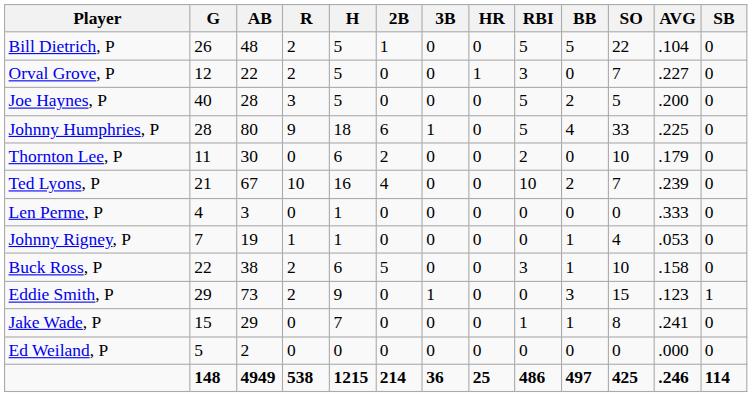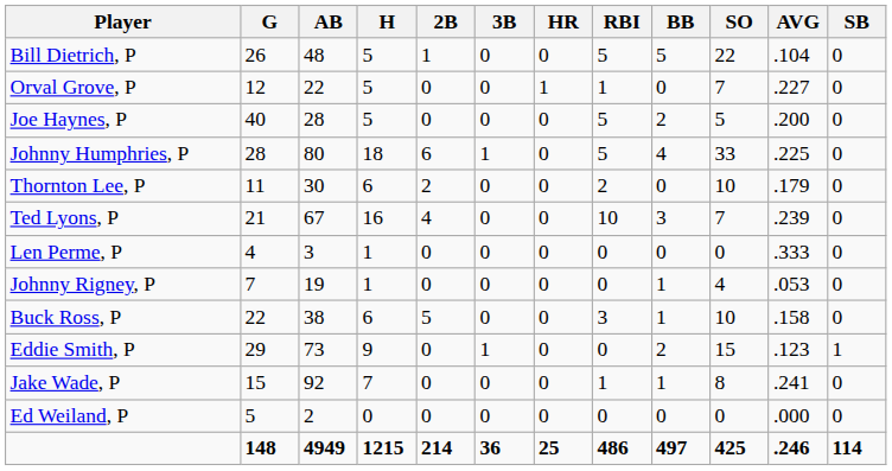 <table class="wikitable sortable">
 <tr>
 <th width="24%">Player</th>
 <th width="6%">G</th>
 <th width="6%">AB</th>
-<th width="6%">R</th>
 <th width="6%">H</th>
 <th width="6%">2B</th>
 <th width="6%">3B</th>
 <th width="6%">HR</th>
 <th width="6%">RBI</th>
 <th width="6%">BB</th>
 <th width="6%">SO</th>
 <th width="6%">AVG</th>
 <th width="6%">SB</th>
 </tr>
 <tr>
 <td><a href='#'>Bill Dietrich</a>, P</td>
 <td>26</td>
 <td>48</td>
-<td>2</td>
 <td>5</td>
 <td>1</td>
 <td>0</td>
 <td>0</td>
 <td>5</td>
 <td>5</td>
 <td>22</td>
 <td>.104</td>
 <td>0</td>
 </tr>
 <tr>
 <td><a href='#'>Orval Grove</a>, P</td>
 <td>12</td>
 <td>22</td>
-<td>2</td>
 <td>5</td>
 <td>0</td>
 <td>0</td>
 <td>1</td>
-<td>3</td>
+<td>1</td>
 <td>0</td>
 <td>7</td>
 <td>.227</td>
 <td>0</td>
 </tr>
 <tr>
 <td><a href='#'>Joe Haynes</a>, P</td>
 <td>40</td>
 <td>28</td>
-<td>3</td>
 <td>5</td>
 <td>0</td>
 <td>0</td>
 <td>0</td>
 <td>5</td>
 <td>2</td>
 <td>5</td>
 <td>.200</td>
 <td>0</td>
 </tr>
 <tr>
 <td><a href='#'>Johnny Humphries</a>, P</td>
 <td>28</td>
 <td>80</td>
-<td>9</td>
 <td>18</td>
 <td>6</td>
 <td>1</td>
 <td>0</td>
 <td>5</td>
 <td>4</td>
 <td>33</td>
 <td>.225</td>
 <td>0</td>
 </tr>
 <tr>
 <td><a href='#'>Thornton Lee</a>, P</td>
 <td>11</td>
 <td>30</td>
-<td>0</td>
 <td>6</td>
 <td>2</td>
 <td>0</td>
 <td>0</td>
 <td>2</td>
 <td>0</td>
 <td>10</td>
 <td>.179</td>
 <td>0</td>
 </tr>
 <tr>
 <td><a href='#'>Ted Lyons</a>, P</td>
 <td>21</td>
 <td>67</td>
-<td>10</td>
 <td>16</td>
 <td>4</td>
 <td>0</td>
 <td>0</td>
 <td>10</td>
-<td>2</td>
+<td>3</td>
 <td>7</td>
 <td>.239</td>
 <td>0</td>
 </tr>
 <tr>
 <td><a href='#'>Len Perme</a>, P</td>
 <td>4</td>
 <td>3</td>
-<td>0</td>
 <td>1</td>
 <td>0</td>
 <td>0</td>
 <td>0</td>
 <td>0</td>
 <td>0</td>
 <td>0</td>
 <td>.333</td>
 <td>0</td>
 </tr>
 <tr>
 <td><a href='#'>Johnny Rigney</a>, P</td>
 <td>7</td>
 <td>19</td>
 <td>1</td>
-<td>1</td>
 <td>0</td>
 <td>0</td>
 <td>0</td>
 <td>0</td>
 <td>1</td>
 <td>4</td>
 <td>.053</td>
 <td>0</td>
 </tr>
 <tr>
 <td><a href='#'>Buck Ross</a>, P</td>
 <td>22</td>
 <td>38</td>
-<td>2</td>
 <td>6</td>
 <td>5</td>
 <td>0</td>
 <td>0</td>
 <td>3</td>
 <td>1</td>
 <td>10</td>
 <td>.158</td>
 <td>0</td>
 </tr>
 <tr>
 <td><a href='#'>Eddie Smith</a>, P</td>
 <td>29</td>
 <td>73</td>
-<td>2</td>
 <td>9</td>
 <td>0</td>
 <td>1</td>
 <td>0</td>
 <td>0</td>
-<td>3</td>
+<td>2</td>
 <td>15</td>
 <td>.123</td>
 <td>1</td>
 </tr>
 <tr>
 <td><a href='#'>Jake Wade</a>, P</td>
 <td>15</td>
-<td>29</td>
-<td>0</td>
+<td>92</td>
 <td>7</td>
 <td>0</td>
 <td>0</td>
 <td>0</td>
 <td>1</td>
 <td>1</td>
 <td>8</td>
 <td>.241</td>
 <td>0</td>
 </tr>
 <tr>
 <td><a href='#'>Ed Weiland</a>, P</td>
 <td>5</td>
 <td>2</td>
 <td>0</td>
 <td>0</td>
 <td>0</td>
 <td>0</td>
 <td>0</td>
 <td>0</td>
 <td>0</td>
-<td>0</td>
 <td>.000</td>
 <td>0</td>
 </tr>
 <tr class="sortbottom">
 <td></td>
 <td><strong>148</strong></td>
 <td><strong>4949</strong></td>
-<td><strong>538</strong></td>
 <td><strong>1215</strong></td>
 <td><strong>214</strong></td>
 <td><strong>36</strong></td>
 <td><strong>25</strong></td>
 <td><strong>486</strong></td>
 <td><strong>497</strong></td>
 <td><strong>425</strong></td>
 <td><strong>.246</strong></td>
 <td><strong>114</strong></td>
 </tr>
 </table>
